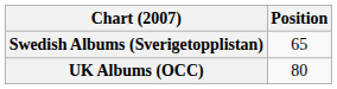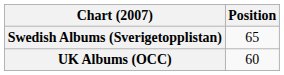 <table class="wikitable sortable plainrowheaders" style="text-align:center">
 <tr>
 <th scope="col">Chart (2007)</th>
 <th scope="col">Position</th>
 </tr>
 <tr>
 <th scope="row">Swedish Albums (Sverigetopplistan)</th>
 <td>65</td>
 </tr>
 <tr>
 <th scope="row">UK Albums (OCC)</th>
-<td>80</td>
+<td>60</td>
 </tr>
 </table>
